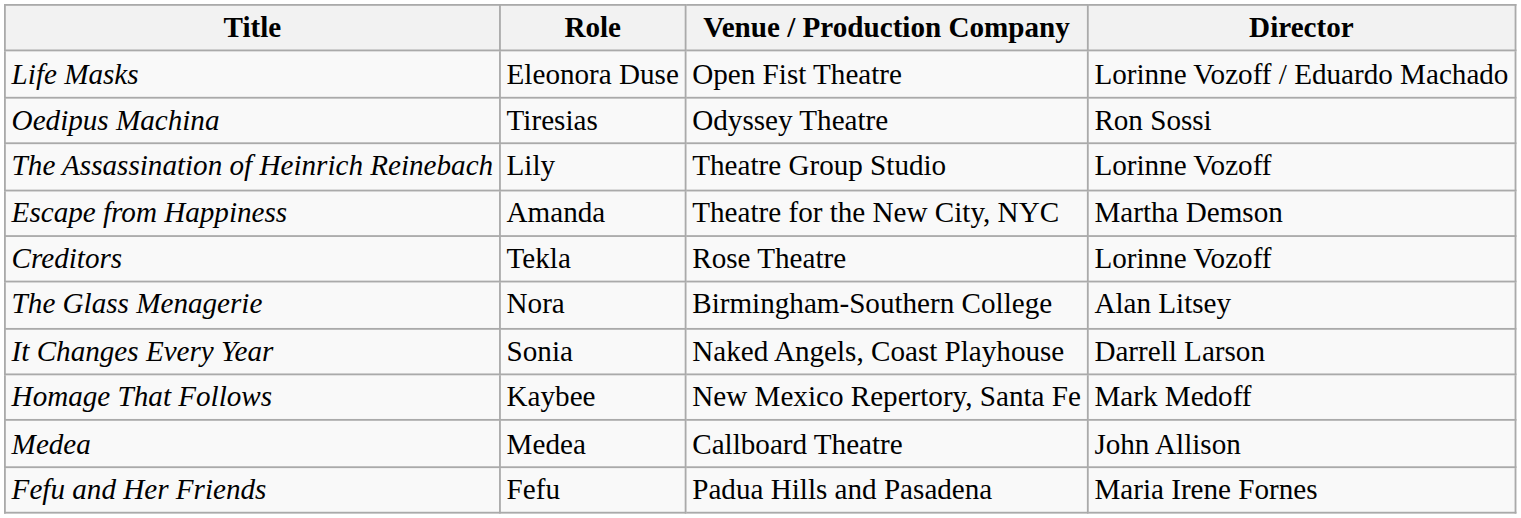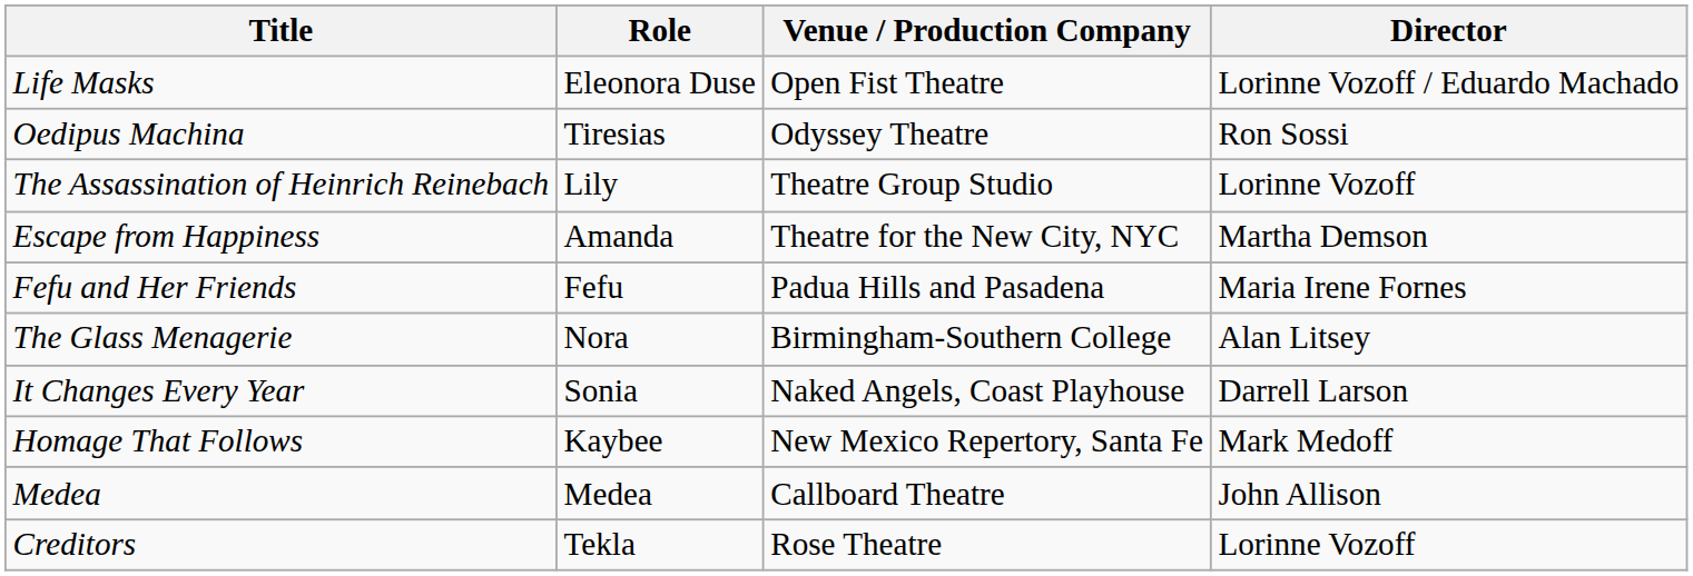 <table class="wikitable plainrowheaders sortable">
 <tr>
 <th>Title</th>
 <th>Role</th>
 <th>Venue / Production Company</th>
 <th>Director</th>
 </tr>
 <tr>
 <td><em>Life Masks</em></td>
 <td>Eleonora Duse</td>
 <td>Open Fist Theatre</td>
 <td>Lorinne Vozoff / Eduardo Machado</td>
 </tr>
 <tr>
 <td><em>Oedipus Machina</em></td>
 <td>Tiresias</td>
 <td>Odyssey Theatre</td>
 <td>Ron Sossi</td>
 </tr>
 <tr>
 <td><em>The Assassination of Heinrich Reinebach</em></td>
 <td>Lily</td>
 <td>Theatre Group Studio</td>
 <td>Lorinne Vozoff</td>
 </tr>
 <tr>
 <td><em>Escape from Happiness</em></td>
 <td>Amanda</td>
 <td>Theatre for the New City, NYC</td>
 <td>Martha Demson</td>
 </tr>
 <tr>
-<td><em>Creditors</em></td>
-<td>Tekla</td>
-<td>Rose Theatre</td>
-<td>Lorinne Vozoff</td>
+<td><em>Fefu and Her Friends</em></td>
+<td>Fefu</td>
+<td>Padua Hills and Pasadena</td>
+<td>Maria Irene Fornes</td>
 </tr>
 <tr>
 <td><em>The Glass Menagerie</em></td>
 <td>Nora</td>
 <td>Birmingham-Southern College</td>
 <td>Alan Litsey</td>
 </tr>
 <tr>
 <td><em>It Changes Every Year</em></td>
 <td>Sonia</td>
 <td>Naked Angels, Coast Playhouse</td>
 <td>Darrell Larson</td>
 </tr>
 <tr>
 <td><em>Homage That Follows</em></td>
 <td>Kaybee</td>
 <td>New Mexico Repertory, Santa Fe</td>
 <td>Mark Medoff</td>
 </tr>
 <tr>
 <td><em>Medea</em></td>
 <td>Medea</td>
 <td>Callboard Theatre</td>
 <td>John Allison</td>
 </tr>
 <tr>
-<td><em>Fefu and Her Friends</em></td>
-<td>Fefu</td>
-<td>Padua Hills and Pasadena</td>
-<td>Maria Irene Fornes</td>
+<td><em>Creditors</em></td>
+<td>Tekla</td>
+<td>Rose Theatre</td>
+<td>Lorinne Vozoff</td>
 </tr>
 </table>
